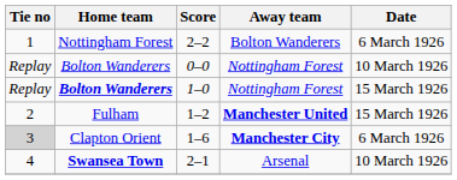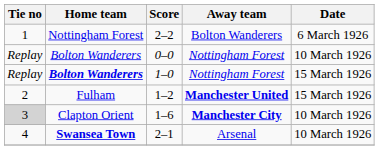 <table class="wikitable" style="text-align: center">
 <tr>
 <th>Tie no</th>
 <th>Home team</th>
 <th>Score</th>
 <th>Away team</th>
 <th>Date</th>
 </tr>
 <tr>
 <td>1</td>
 <td><a href='#'>Nottingham Forest</a></td>
 <td>2–2</td>
 <td><a href='#'>Bolton Wanderers</a></td>
 <td>6 March 1926</td>
 </tr>
 <tr>
 <td><em>Replay</em></td>
 <td><em><a href='#'>Bolton Wanderers</a></em></td>
 <td><em>0–0</em></td>
 <td><em><a href='#'>Nottingham Forest</a></em></td>
 <td>10 March 1926</td>
 </tr>
 <tr>
 <td><em>Replay</em></td>
 <td><strong><em><a href='#'>Bolton Wanderers</a></em></strong></td>
 <td><em>1–0</em></td>
 <td><em><a href='#'>Nottingham Forest</a></em></td>
 <td>15 March 1926</td>
 </tr>
 <tr>
 <td>2</td>
 <td><a href='#'>Fulham</a></td>
 <td>1–2</td>
 <td><strong><a href='#'>Manchester United</a></strong></td>
 <td>15 March 1926</td>
 </tr>
 <tr>
 <td style="background: lightgrey;">3</td>
 <td><a href='#'>Clapton Orient</a></td>
 <td>1–6</td>
 <td><strong><a href='#'>Manchester City</a></strong></td>
-<td>6 March 1926</td>
+<td>10 March 1926</td>
 </tr>
 <tr>
 <td>4</td>
 <td><strong><a href='#'>Swansea Town</a></strong></td>
 <td>2–1</td>
 <td><a href='#'>Arsenal</a></td>
 <td>10 March 1926</td>
 </tr>
 <tr>
 </tr>
 </table>
